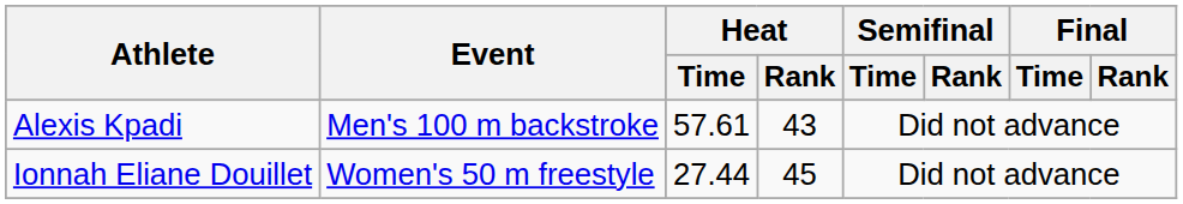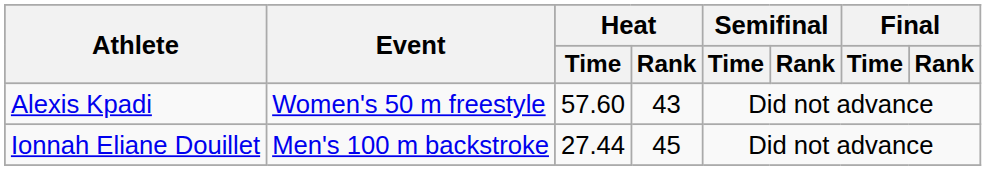 <table class=wikitable style="font-size:90%">
 <tr>
 <th rowspan="2">Athlete</th>
 <th rowspan="2">Event</th>
 <th colspan="2">Heat</th>
 <th colspan="2">Semifinal</th>
 <th colspan="2">Final</th>
 </tr>
 <tr style="font-size:95%">
 <th>Time</th>
 <th>Rank</th>
 <th>Time</th>
 <th>Rank</th>
 <th>Time</th>
 <th>Rank</th>
 </tr>
 <tr align=center>
 <td align=left><a href='#'>Alexis Kpadi</a></td>
-<td align=left><a href='#'>Men's 100 m backstroke</a></td>
-<td>57.61</td>
+<td align=left><a href='#'>Women's 50 m freestyle</a></td>
+<td>57.60</td>
 <td>43</td>
 <td colspan=4>Did not advance</td>
 </tr>
 <tr align=center>
 <td align=left><a href='#'>Ionnah Eliane Douillet</a></td>
-<td align=left><a href='#'>Women's 50 m freestyle</a></td>
+<td align=left><a href='#'>Men's 100 m backstroke</a></td>
 <td>27.44</td>
 <td>45</td>
 <td colspan=4>Did not advance</td>
 </tr>
 </table>
